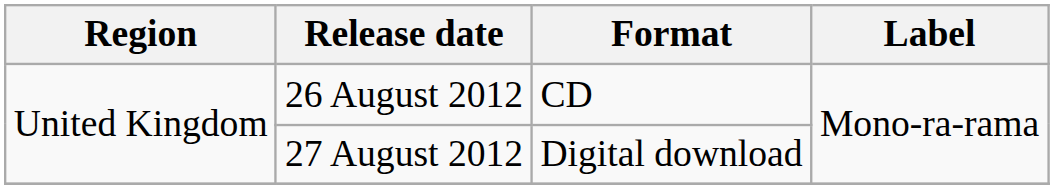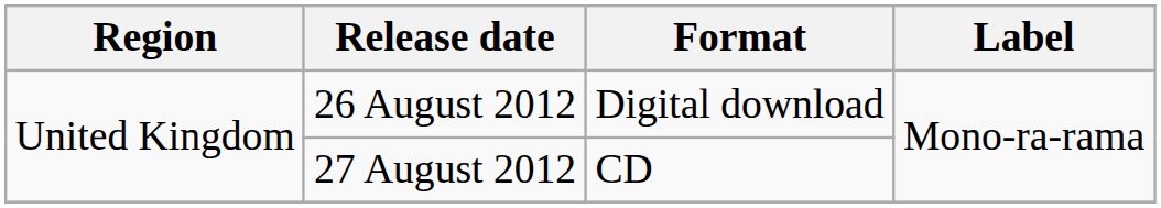 <table class="wikitable">
 <tr>
 <th>Region</th>
 <th>Release date</th>
 <th>Format</th>
 <th>Label</th>
 </tr>
 <tr>
 <td rowspan="2">United Kingdom</td>
 <td>26 August 2012</td>
-<td>CD</td>
+<td>Digital download</td>
 <td rowspan="2">Mono-ra-rama</td>
 </tr>
 <tr>
 <td>27 August 2012</td>
-<td>Digital download</td>
+<td>CD</td>
 </tr>
 <tr>
 </tr>
 </table>
